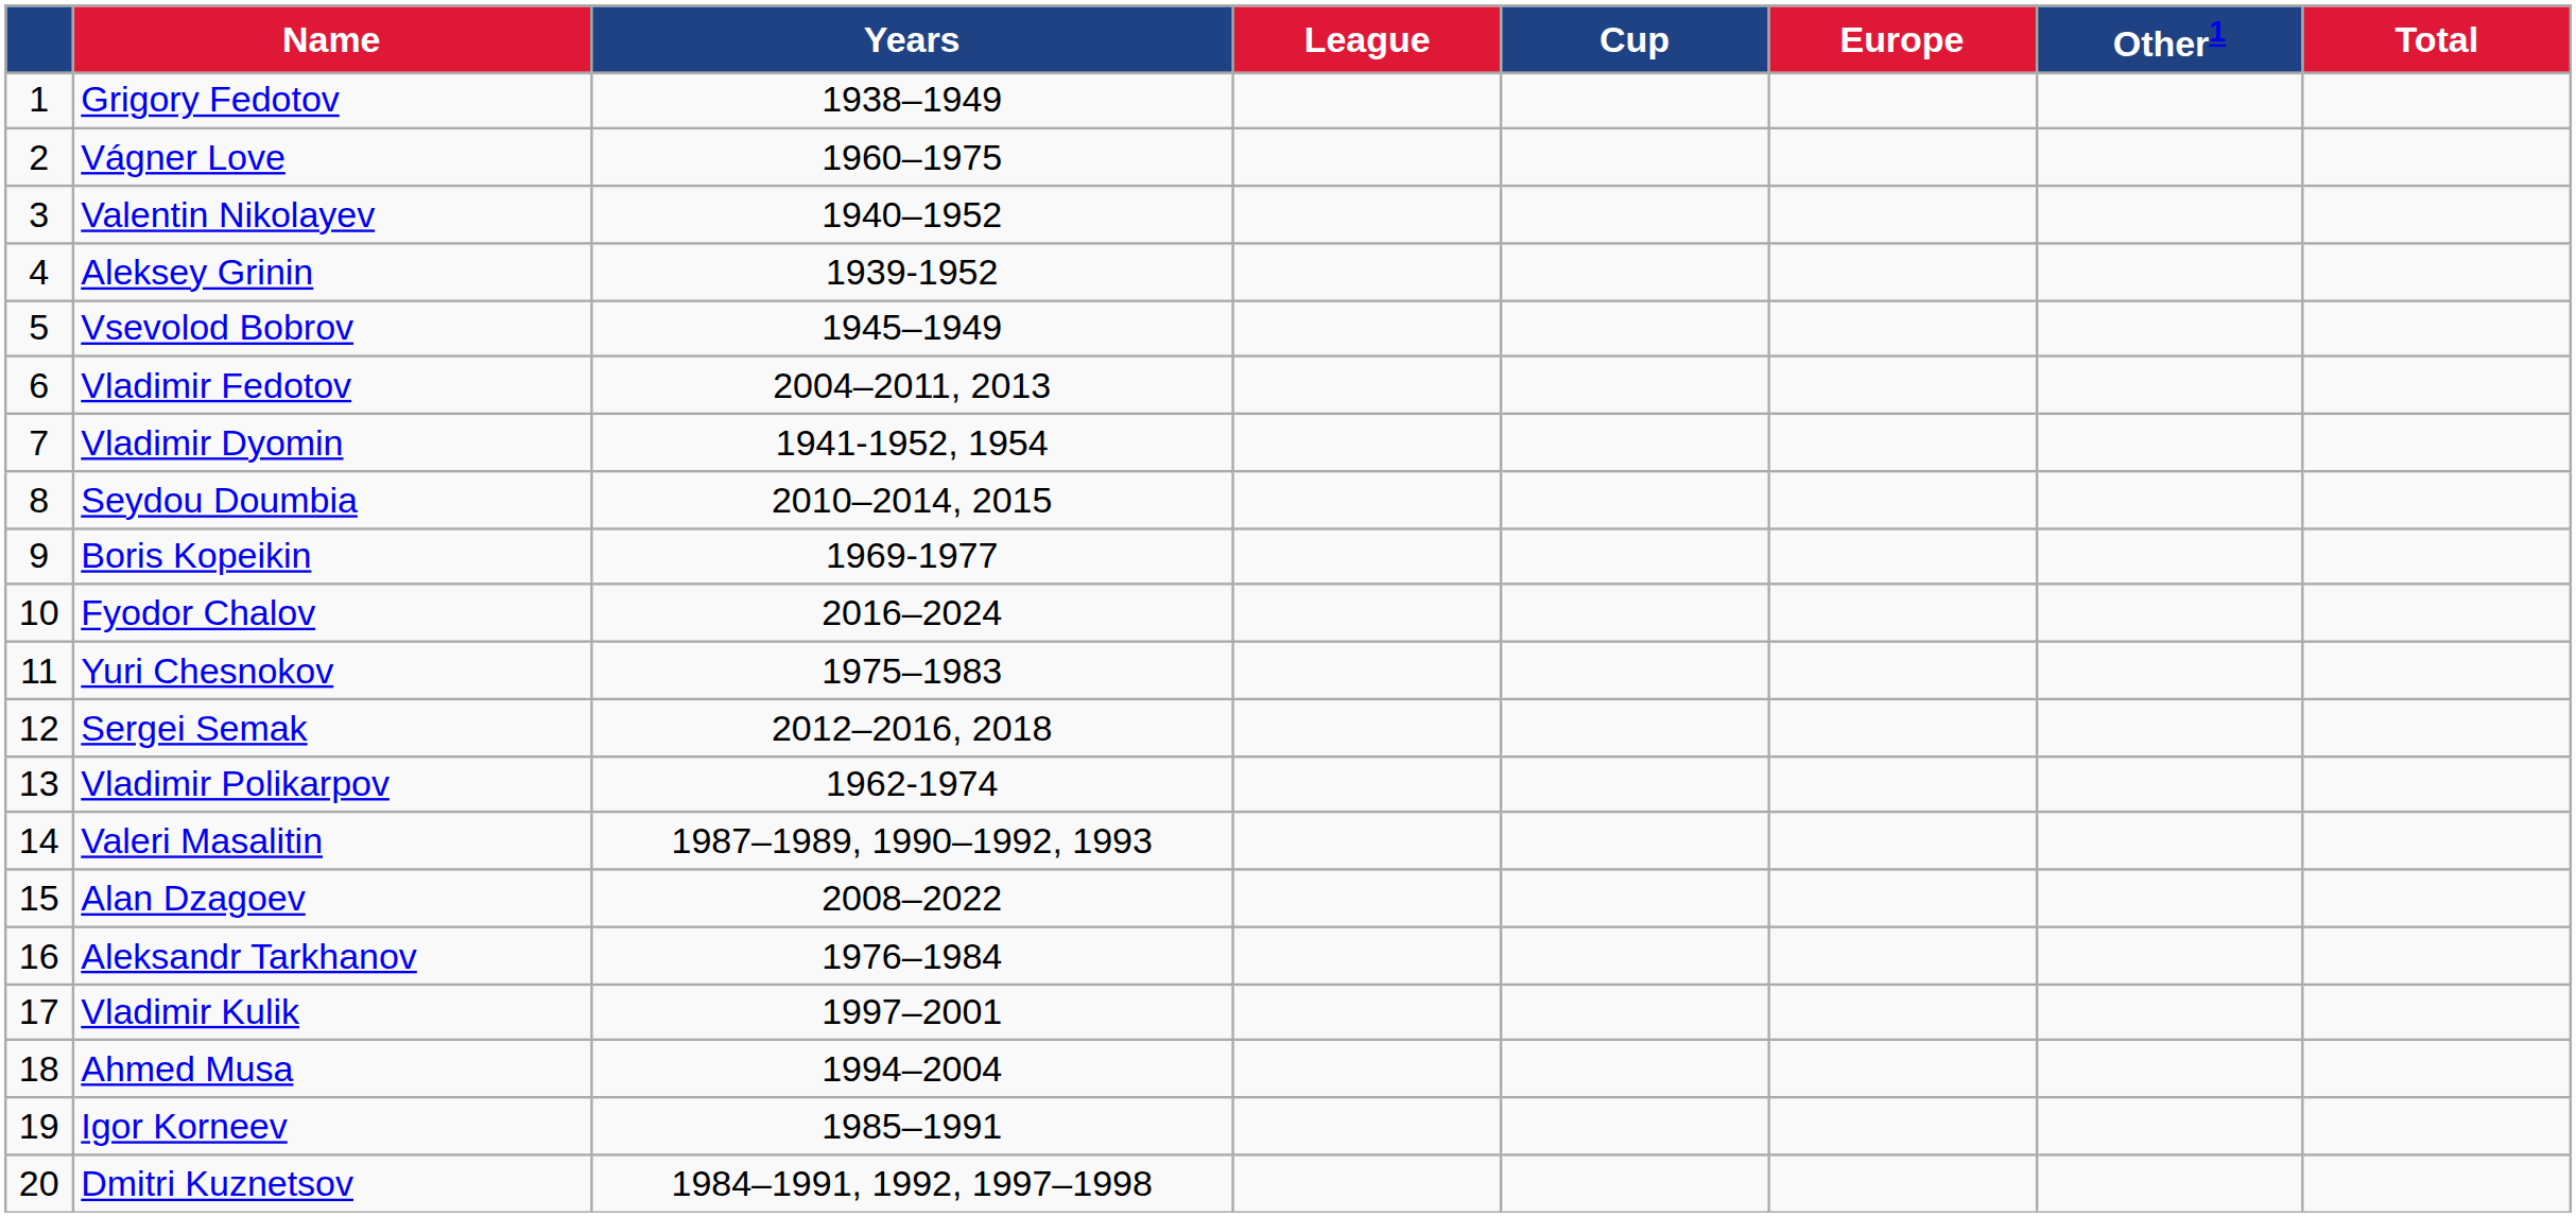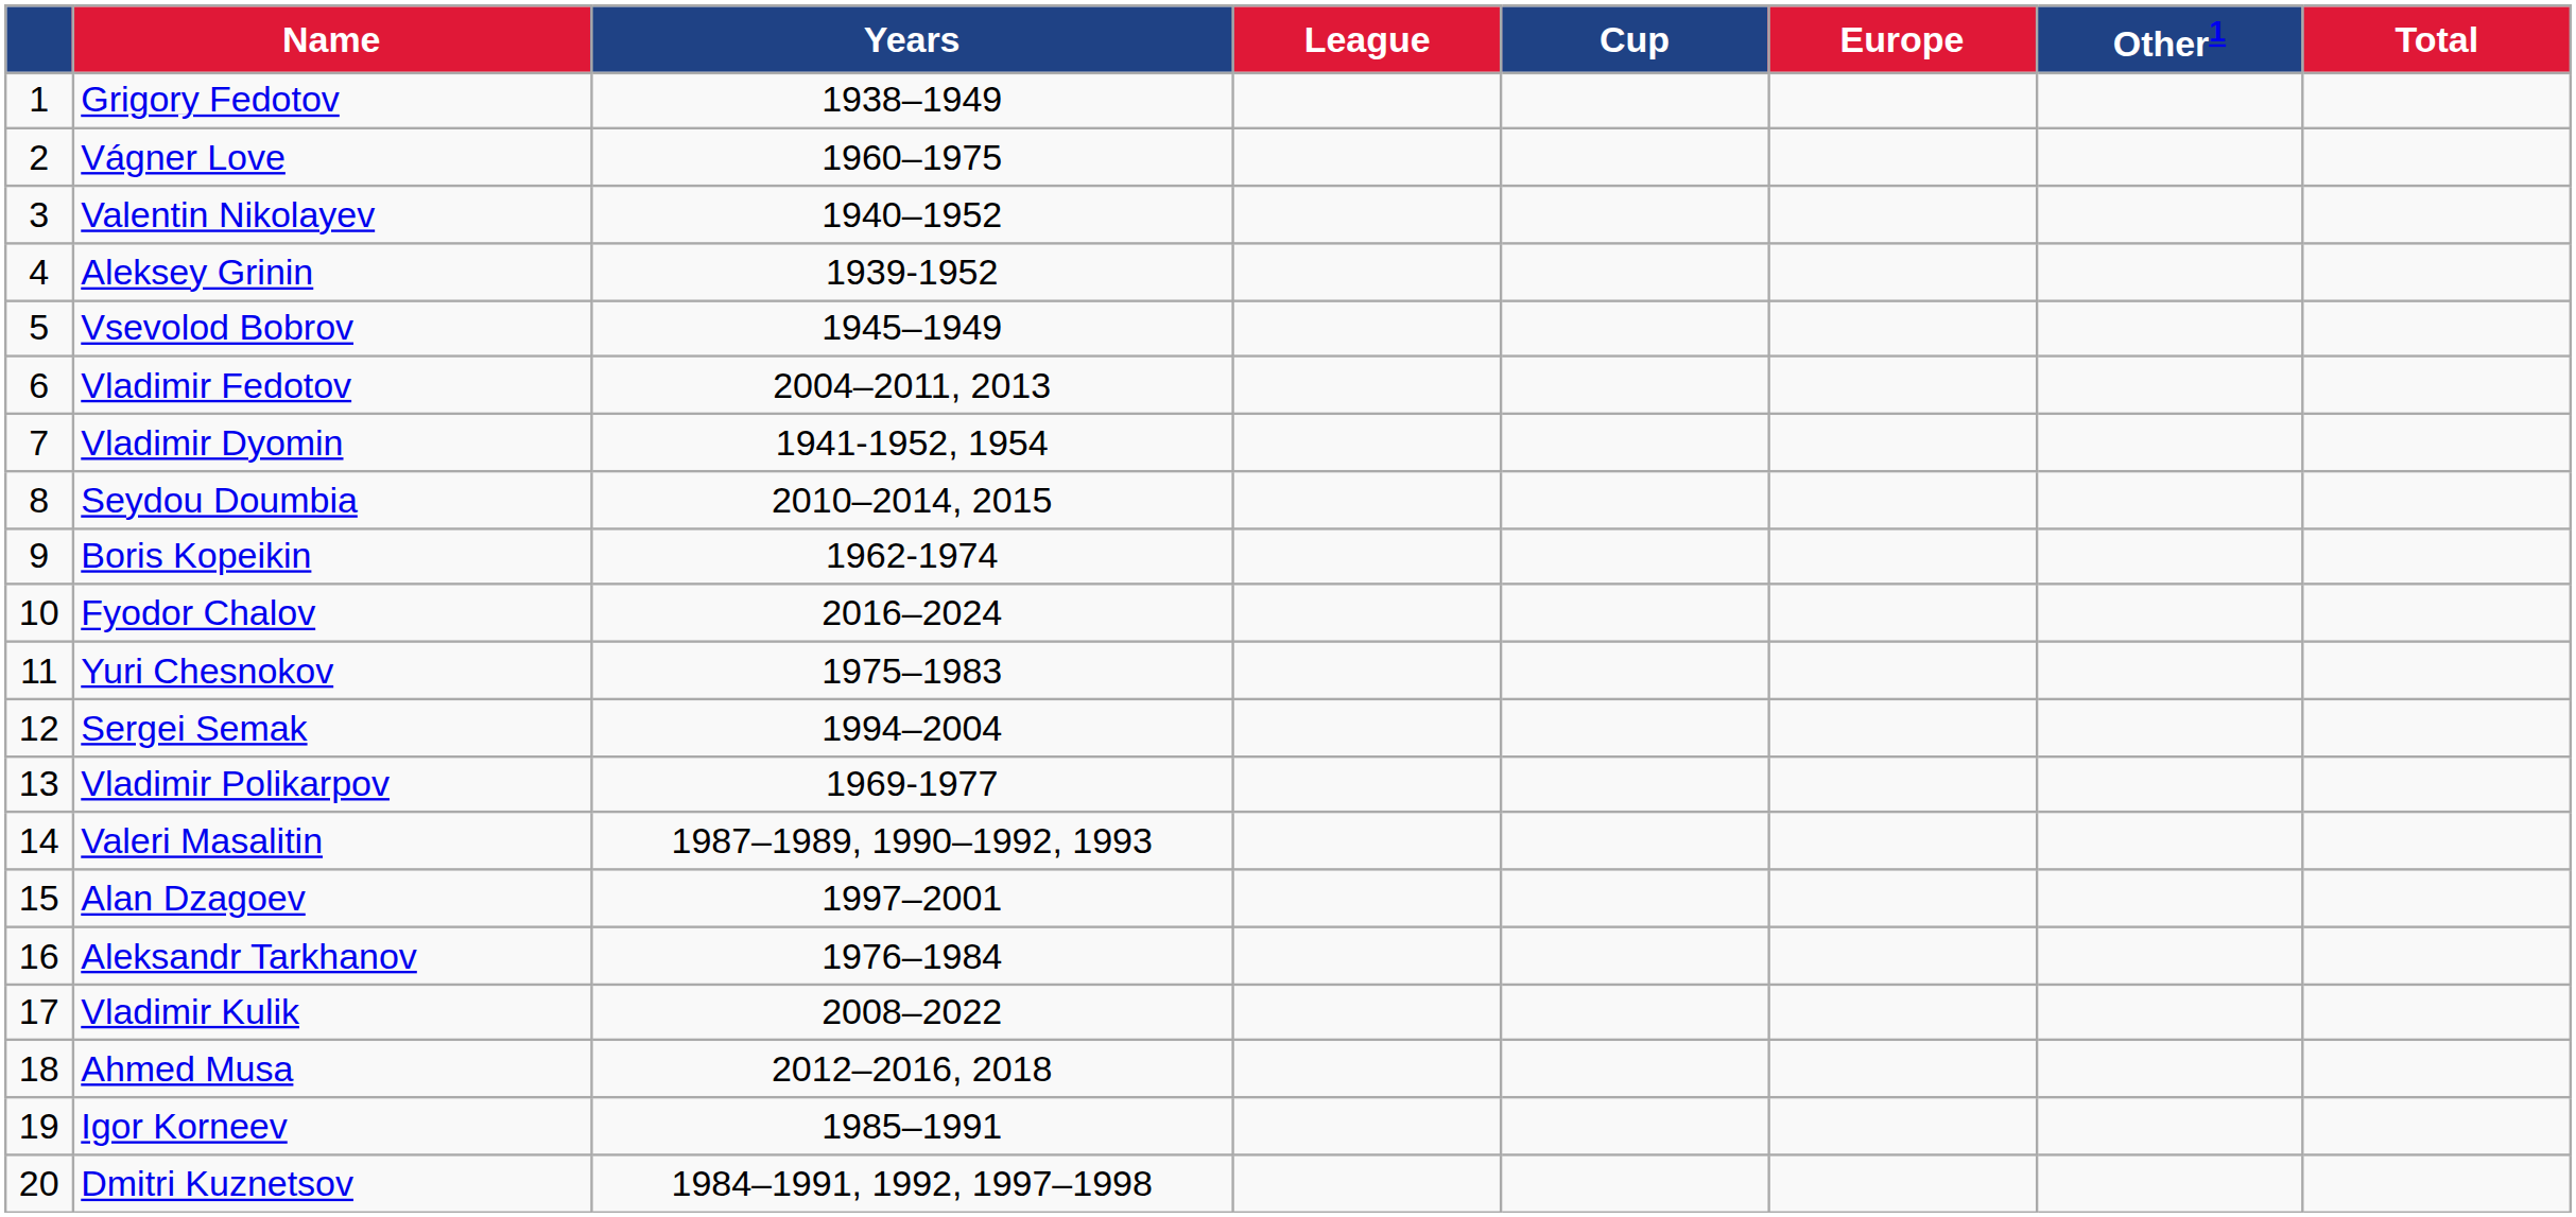 <table class="wikitable sortable"  style="text-align:center; font-size:90%; ">
 <tr>
 <th style="color:#fff; background:#1f4285; width:20px;"></th>
 <th style="color:#fff; background:#e01837; width:200px;">Name</th>
 <th style="color:#fff; background:#1f4285; width:250px;">Years</th>
 <th style="color:#fff; background:#e01837; width:100px;">League</th>
 <th style="color:#fff; background:#1f4285; width:100px;">Cup</th>
 <th style="color:#fff; background:#e01837; width:100px;">Europe</th>
 <th style="color:#fff; background:#1f4285; width:100px;">Other<sup><a href='#'>1</a></sup></th>
 <th style="color:#fff; background:#e01837; width:100px;">Total</th>
 </tr>
 <tr>
 <td>1</td>
 <td align="left"> <a href='#'>Grigory Fedotov</a></td>
 <td>1938–1949</td>
 <td></td>
 <td></td>
 <td></td>
 <td></td>
 <td></td>
 </tr>
 <tr>
 <td>2</td>
 <td align="left"> <a href='#'>Vágner Love</a></td>
 <td>1960–1975</td>
 <td></td>
 <td></td>
 <td></td>
 <td></td>
 <td></td>
 </tr>
 <tr>
 <td>3</td>
 <td align="left"> <a href='#'>Valentin Nikolayev</a></td>
 <td>1940–1952</td>
 <td></td>
 <td></td>
 <td></td>
 <td></td>
 <td></td>
 </tr>
 <tr>
 <td>4</td>
 <td align="left"> <a href='#'>Aleksey Grinin</a></td>
 <td>1939-1952</td>
 <td></td>
 <td></td>
 <td></td>
 <td></td>
 <td></td>
 </tr>
 <tr>
 <td>5</td>
 <td align="left"> <a href='#'>Vsevolod Bobrov</a></td>
 <td>1945–1949</td>
 <td></td>
 <td></td>
 <td></td>
 <td></td>
 <td></td>
 </tr>
 <tr>
 <td>6</td>
 <td align="left"> <a href='#'>Vladimir Fedotov</a></td>
 <td>2004–2011, 2013</td>
 <td></td>
 <td></td>
 <td></td>
 <td></td>
 <td></td>
 </tr>
 <tr>
 <td>7</td>
 <td align="left"> <a href='#'>Vladimir Dyomin</a></td>
 <td>1941-1952, 1954</td>
 <td></td>
 <td></td>
 <td></td>
 <td></td>
 <td></td>
 </tr>
 <tr>
 <td>8</td>
 <td align="left"> <a href='#'>Seydou Doumbia</a></td>
 <td>2010–2014, 2015</td>
 <td></td>
 <td></td>
 <td></td>
 <td></td>
 <td></td>
 </tr>
 <tr>
 <td>9</td>
 <td align="left"> <a href='#'>Boris Kopeikin</a></td>
-<td>1969-1977</td>
+<td>1962-1974</td>
 <td></td>
 <td></td>
 <td></td>
 <td></td>
 <td></td>
 </tr>
 <tr>
 <td>10</td>
 <td align="left"> <a href='#'>Fyodor Chalov</a></td>
 <td>2016–2024</td>
 <td></td>
 <td></td>
 <td></td>
 <td></td>
 <td></td>
 </tr>
 <tr>
 <td>11</td>
 <td align="left"> <a href='#'>Yuri Chesnokov</a></td>
 <td>1975–1983</td>
 <td></td>
 <td></td>
 <td></td>
 <td></td>
 <td></td>
 </tr>
 <tr>
 <td>12</td>
 <td align="left"> <a href='#'>Sergei Semak</a></td>
-<td>2012–2016, 2018</td>
+<td>1994–2004</td>
 <td></td>
 <td></td>
 <td></td>
 <td></td>
 <td></td>
 </tr>
 <tr>
 <td>13</td>
 <td align="left"> <a href='#'>Vladimir Polikarpov</a></td>
-<td>1962-1974</td>
+<td>1969-1977</td>
 <td></td>
 <td></td>
 <td></td>
 <td></td>
 <td></td>
 </tr>
 <tr>
 <td>14</td>
 <td align="left"> <a href='#'>Valeri Masalitin</a></td>
 <td>1987–1989, 1990–1992, 1993</td>
 <td></td>
 <td></td>
 <td></td>
 <td></td>
 <td></td>
 </tr>
 <tr>
 <td>15</td>
 <td align="left"> <a href='#'>Alan Dzagoev</a></td>
-<td>2008–2022</td>
+<td>1997–2001</td>
 <td></td>
 <td></td>
 <td></td>
 <td></td>
 <td></td>
 </tr>
 <tr>
 <td>16</td>
 <td align="left"> <a href='#'>Aleksandr Tarkhanov</a></td>
 <td>1976–1984</td>
 <td></td>
 <td></td>
 <td></td>
 <td></td>
 <td></td>
 </tr>
 <tr>
 <td>17</td>
 <td align="left"> <a href='#'>Vladimir Kulik</a></td>
-<td>1997–2001</td>
+<td>2008–2022</td>
 <td></td>
 <td></td>
 <td></td>
 <td></td>
 <td></td>
 </tr>
 <tr>
 <td>18</td>
 <td align="left"> <a href='#'>Ahmed Musa</a></td>
-<td>1994–2004</td>
+<td>2012–2016, 2018</td>
 <td></td>
 <td></td>
 <td></td>
 <td></td>
 <td></td>
 </tr>
 <tr>
 <td>19</td>
 <td align="left"> <a href='#'>Igor Korneev</a></td>
 <td>1985–1991</td>
 <td></td>
 <td></td>
 <td></td>
 <td></td>
 <td></td>
 </tr>
 <tr>
 <td>20</td>
 <td align="left">  <a href='#'>Dmitri Kuznetsov</a></td>
 <td>1984–1991, 1992, 1997–1998</td>
 <td></td>
 <td></td>
 <td></td>
 <td></td>
 <td></td>
 </tr>
 </table>
